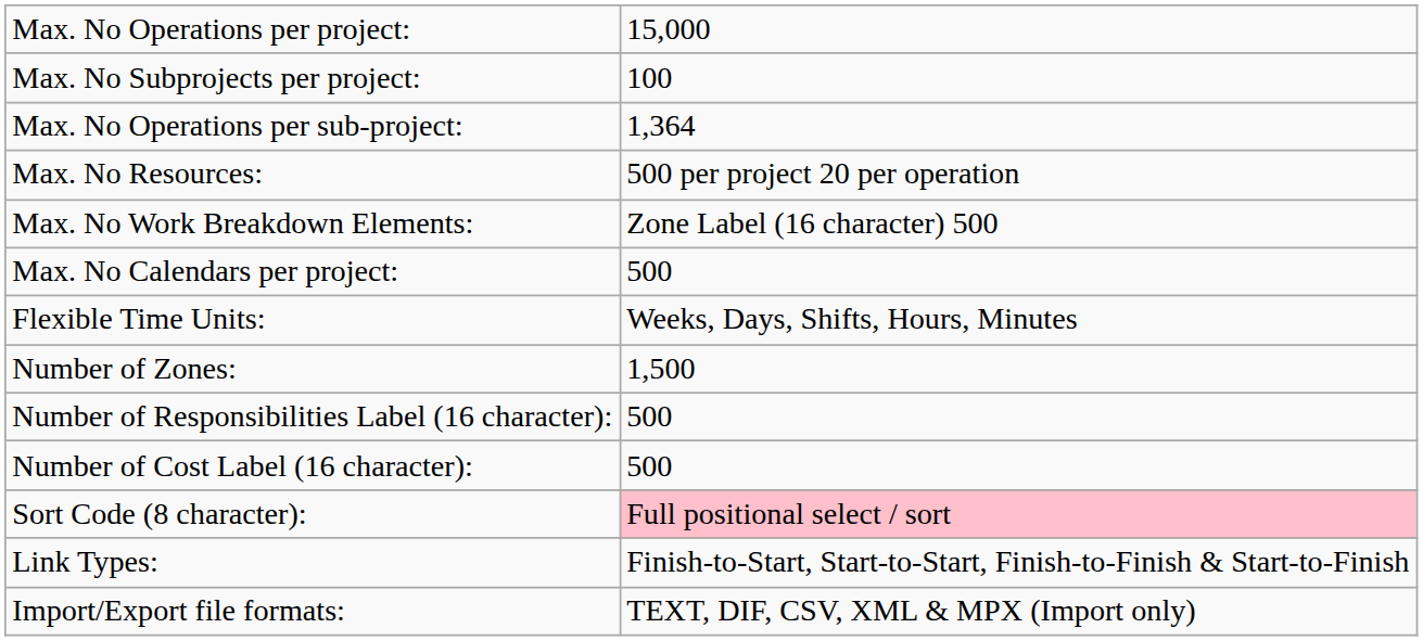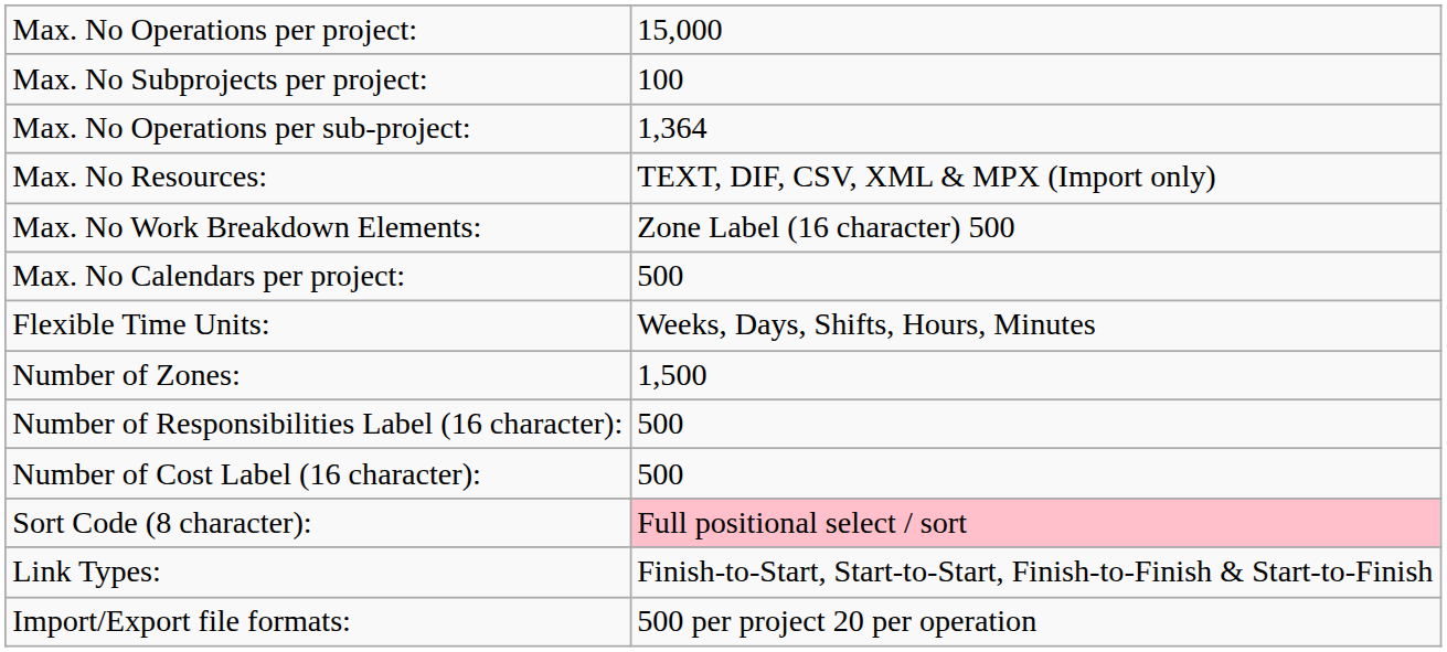 <table class="wikitable">
 <tr>
 <td>Max. No Operations per project:</td>
 <td>15,000</td>
 </tr>
 <tr>
 <td>Max. No Subprojects per project:</td>
 <td>100</td>
 </tr>
 <tr>
 <td>Max. No Operations per sub-project:</td>
 <td>1,364</td>
 </tr>
 <tr>
 <td>Max. No Resources:</td>
-<td>500 per project 20 per operation</td>
+<td>TEXT, DIF, CSV, XML & MPX (Import only)</td>
 </tr>
 <tr>
 <td>Max. No Work Breakdown Elements:</td>
 <td>Zone Label (16 character) 500</td>
 </tr>
 <tr>
 <td>Max. No Calendars per project:</td>
 <td>500</td>
 </tr>
 <tr>
 <td>Flexible Time Units:</td>
 <td>Weeks, Days, Shifts, Hours, Minutes</td>
 </tr>
 <tr>
 <td>Number of Zones:</td>
 <td>1,500</td>
 </tr>
 <tr>
 <td>Number of Responsibilities Label (16 character):</td>
 <td>500</td>
 </tr>
 <tr>
 <td>Number of Cost Label (16 character):</td>
 <td>500</td>
 </tr>
 <tr>
 <td>Sort Code (8 character):</td>
 <td style="background: pink;">Full positional select / sort</td>
 </tr>
 <tr>
 <td>Link Types:</td>
 <td>Finish-to-Start, Start-to-Start, Finish-to-Finish & Start-to-Finish</td>
 </tr>
 <tr>
 <td>Import/Export file formats:</td>
-<td>TEXT, DIF, CSV, XML & MPX (Import only)</td>
+<td>500 per project 20 per operation</td>
 </tr>
 </table>
